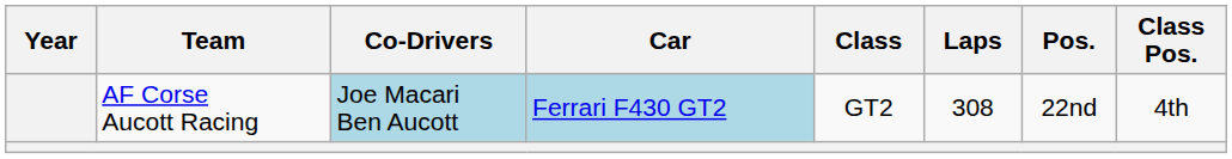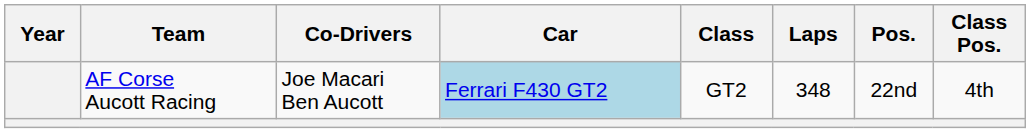 <table class="wikitable" style="text-align:center; font-size:90%; width:700px">
 <tr>
 <th>Year</th>
 <th>Team</th>
 <th>Co-Drivers</th>
 <th>Car</th>
 <th>Class</th>
 <th>Laps</th>
 <th>Pos.</th>
 <th>Class<br>Pos.</th>
 </tr>
 <tr>
 <th></th>
 <td align="left"> <a href='#'>AF Corse</a><br> Aucott Racing</td>
-<td align="left" style="background: lightblue;"> Joe Macari<br> Ben Aucott</td>
+<td align="left"> Joe Macari<br> Ben Aucott</td>
 <td align="left" style="background: lightblue;"><a href='#'>Ferrari F430 GT2</a></td>
 <td>GT2</td>
-<td>308</td>
+<td>348</td>
 <td>22nd</td>
 <td>4th</td>
 </tr>
 <tr>
 <th colspan="8"></th>
 </tr>
 </table>
